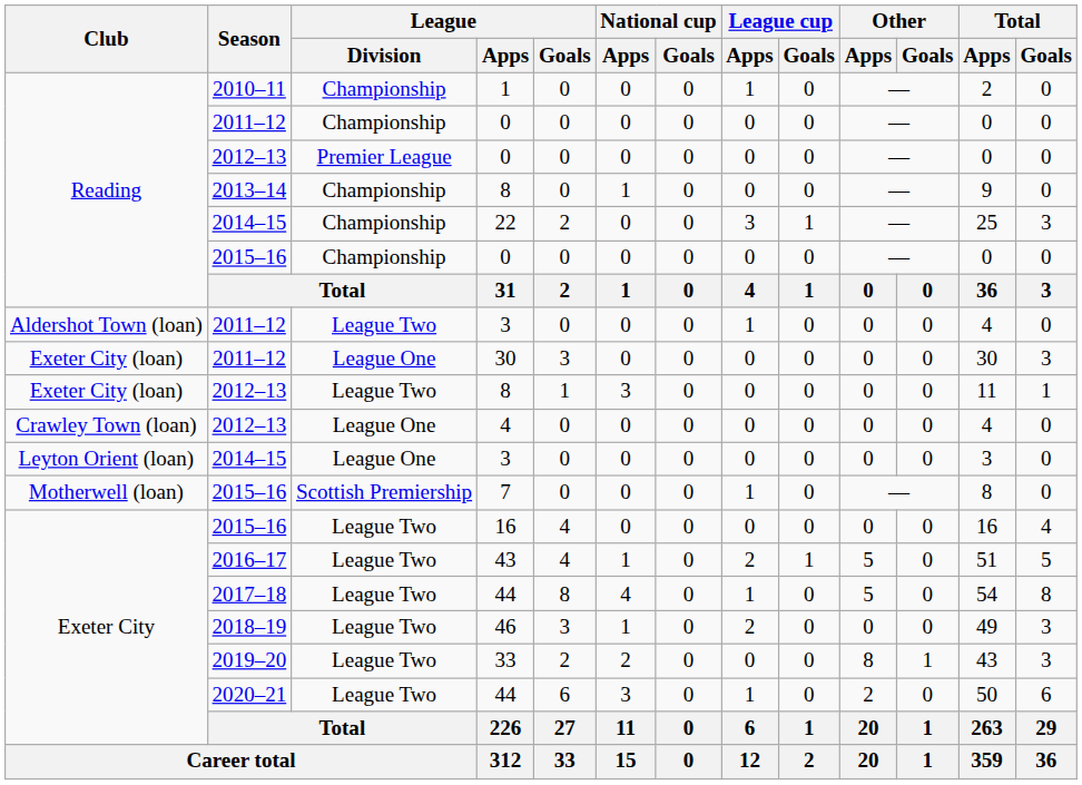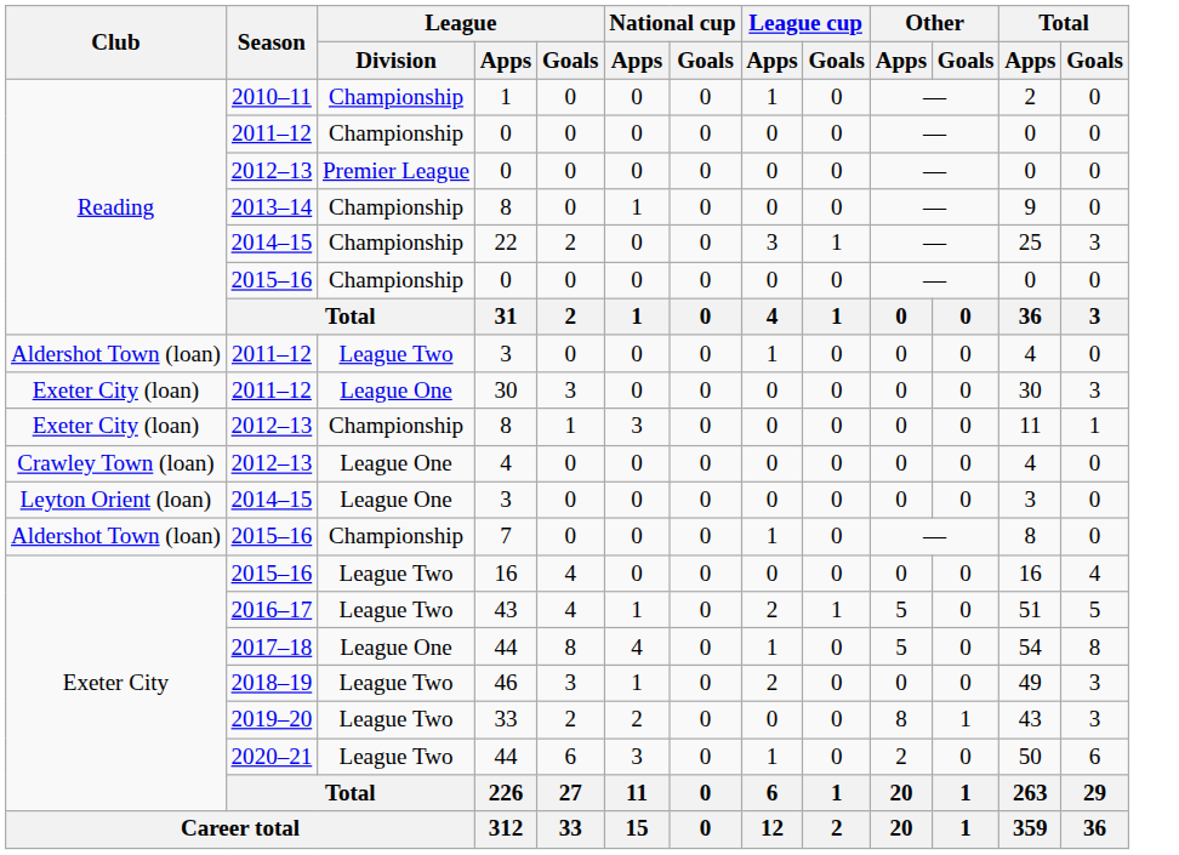 <table class="wikitable" style="text-align:center">
 <tr>
 <th rowspan="2">Club</th>
 <th rowspan="2">Season</th>
 <th colspan="3">League</th>
 <th colspan="2">National cup</th>
 <th colspan="2"><a href='#'>League cup</a></th>
 <th colspan="2">Other</th>
 <th colspan="2">Total</th>
 </tr>
 <tr>
 <th>Division</th>
 <th>Apps</th>
 <th>Goals</th>
 <th>Apps</th>
 <th>Goals</th>
 <th>Apps</th>
 <th>Goals</th>
 <th>Apps</th>
 <th>Goals</th>
 <th>Apps</th>
 <th>Goals</th>
 </tr>
 <tr>
 <td rowspan="7"><a href='#'>Reading</a></td>
 <td><a href='#'>2010–11</a></td>
 <td><a href='#'>Championship</a></td>
 <td>1</td>
 <td>0</td>
 <td>0</td>
 <td>0</td>
 <td>1</td>
 <td>0</td>
 <td colspan="2">—</td>
 <td>2</td>
 <td>0</td>
 </tr>
 <tr>
 <td><a href='#'>2011–12</a></td>
 <td>Championship</td>
 <td>0</td>
 <td>0</td>
 <td>0</td>
 <td>0</td>
 <td>0</td>
 <td>0</td>
 <td colspan="2">—</td>
 <td>0</td>
 <td>0</td>
 </tr>
 <tr>
 <td><a href='#'>2012–13</a></td>
 <td><a href='#'>Premier League</a></td>
 <td>0</td>
 <td>0</td>
 <td>0</td>
 <td>0</td>
 <td>0</td>
 <td>0</td>
 <td colspan="2">—</td>
 <td>0</td>
 <td>0</td>
 </tr>
 <tr>
 <td><a href='#'>2013–14</a></td>
 <td>Championship</td>
 <td>8</td>
 <td>0</td>
 <td>1</td>
 <td>0</td>
 <td>0</td>
 <td>0</td>
 <td colspan="2">—</td>
 <td>9</td>
 <td>0</td>
 </tr>
 <tr>
 <td><a href='#'>2014–15</a></td>
 <td>Championship</td>
 <td>22</td>
 <td>2</td>
 <td>0</td>
 <td>0</td>
 <td>3</td>
 <td>1</td>
 <td colspan="2">—</td>
 <td>25</td>
 <td>3</td>
 </tr>
 <tr>
 <td><a href='#'>2015–16</a></td>
 <td>Championship</td>
 <td>0</td>
 <td>0</td>
 <td>0</td>
 <td>0</td>
 <td>0</td>
 <td>0</td>
 <td colspan="2">—</td>
 <td>0</td>
 <td>0</td>
 </tr>
 <tr>
 <th colspan="2">Total</th>
 <th>31</th>
 <th>2</th>
 <th>1</th>
 <th>0</th>
 <th>4</th>
 <th>1</th>
 <th>0</th>
 <th>0</th>
 <th>36</th>
 <th>3</th>
 </tr>
 <tr>
 <td><a href='#'>Aldershot Town</a> (loan)</td>
 <td><a href='#'>2011–12</a></td>
 <td><a href='#'>League Two</a></td>
 <td>3</td>
 <td>0</td>
 <td>0</td>
 <td>0</td>
 <td>1</td>
 <td>0</td>
 <td>0</td>
 <td>0</td>
 <td>4</td>
 <td>0</td>
 </tr>
 <tr>
 <td><a href='#'>Exeter City</a> (loan)</td>
 <td><a href='#'>2011–12</a></td>
 <td><a href='#'>League One</a></td>
 <td>30</td>
 <td>3</td>
 <td>0</td>
 <td>0</td>
 <td>0</td>
 <td>0</td>
 <td>0</td>
 <td>0</td>
 <td>30</td>
 <td>3</td>
 </tr>
 <tr>
 <td><a href='#'>Exeter City</a> (loan)</td>
 <td><a href='#'>2012–13</a></td>
-<td>League Two</td>
+<td>Championship</td>
 <td>8</td>
 <td>1</td>
 <td>3</td>
 <td>0</td>
 <td>0</td>
 <td>0</td>
 <td>0</td>
 <td>0</td>
 <td>11</td>
 <td>1</td>
 </tr>
 <tr>
 <td><a href='#'>Crawley Town</a> (loan)</td>
 <td><a href='#'>2012–13</a></td>
 <td>League One</td>
 <td>4</td>
 <td>0</td>
 <td>0</td>
 <td>0</td>
 <td>0</td>
 <td>0</td>
 <td>0</td>
 <td>0</td>
 <td>4</td>
 <td>0</td>
 </tr>
 <tr>
 <td><a href='#'>Leyton Orient</a> (loan)</td>
 <td><a href='#'>2014–15</a></td>
 <td>League One</td>
 <td>3</td>
 <td>0</td>
 <td>0</td>
 <td>0</td>
 <td>0</td>
 <td>0</td>
 <td>0</td>
 <td>0</td>
 <td>3</td>
 <td>0</td>
 </tr>
 <tr>
-<td><a href='#'>Motherwell</a> (loan)</td>
+<td><a href='#'>Aldershot Town</a> (loan)</td>
 <td><a href='#'>2015–16</a></td>
-<td><a href='#'>Scottish Premiership</a></td>
+<td>Championship</td>
 <td>7</td>
 <td>0</td>
 <td>0</td>
 <td>0</td>
 <td>1</td>
 <td>0</td>
 <td colspan="2">—</td>
 <td>8</td>
 <td>0</td>
 </tr>
 <tr>
 <td rowspan="7">Exeter City</td>
 <td><a href='#'>2015–16</a></td>
 <td>League Two</td>
 <td>16</td>
 <td>4</td>
 <td>0</td>
 <td>0</td>
 <td>0</td>
 <td>0</td>
 <td>0</td>
 <td>0</td>
 <td>16</td>
 <td>4</td>
 </tr>
 <tr>
 <td><a href='#'>2016–17</a></td>
 <td>League Two</td>
 <td>43</td>
 <td>4</td>
 <td>1</td>
 <td>0</td>
 <td>2</td>
 <td>1</td>
 <td>5</td>
 <td>0</td>
 <td>51</td>
 <td>5</td>
 </tr>
 <tr>
 <td><a href='#'>2017–18</a></td>
-<td>League Two</td>
+<td>League One</td>
 <td>44</td>
 <td>8</td>
 <td>4</td>
 <td>0</td>
 <td>1</td>
 <td>0</td>
 <td>5</td>
 <td>0</td>
 <td>54</td>
 <td>8</td>
 </tr>
 <tr>
 <td><a href='#'>2018–19</a></td>
 <td>League Two</td>
 <td>46</td>
 <td>3</td>
 <td>1</td>
 <td>0</td>
 <td>2</td>
 <td>0</td>
 <td>0</td>
 <td>0</td>
 <td>49</td>
 <td>3</td>
 </tr>
 <tr>
 <td><a href='#'>2019–20</a></td>
 <td>League Two</td>
 <td>33</td>
 <td>2</td>
 <td>2</td>
 <td>0</td>
 <td>0</td>
 <td>0</td>
 <td>8</td>
 <td>1</td>
 <td>43</td>
 <td>3</td>
 </tr>
 <tr>
 <td><a href='#'>2020–21</a></td>
 <td>League Two</td>
 <td>44</td>
 <td>6</td>
 <td>3</td>
 <td>0</td>
 <td>1</td>
 <td>0</td>
 <td>2</td>
 <td>0</td>
 <td>50</td>
 <td>6</td>
 </tr>
 <tr>
 <th colspan="2">Total</th>
 <th>226</th>
 <th>27</th>
 <th>11</th>
 <th>0</th>
 <th>6</th>
 <th>1</th>
 <th>20</th>
 <th>1</th>
 <th>263</th>
 <th>29</th>
 </tr>
 <tr>
 <th colspan="3">Career total</th>
 <th>312</th>
 <th>33</th>
 <th>15</th>
 <th>0</th>
 <th>12</th>
 <th>2</th>
 <th>20</th>
 <th>1</th>
 <th>359</th>
 <th>36</th>
 </tr>
 </table>
